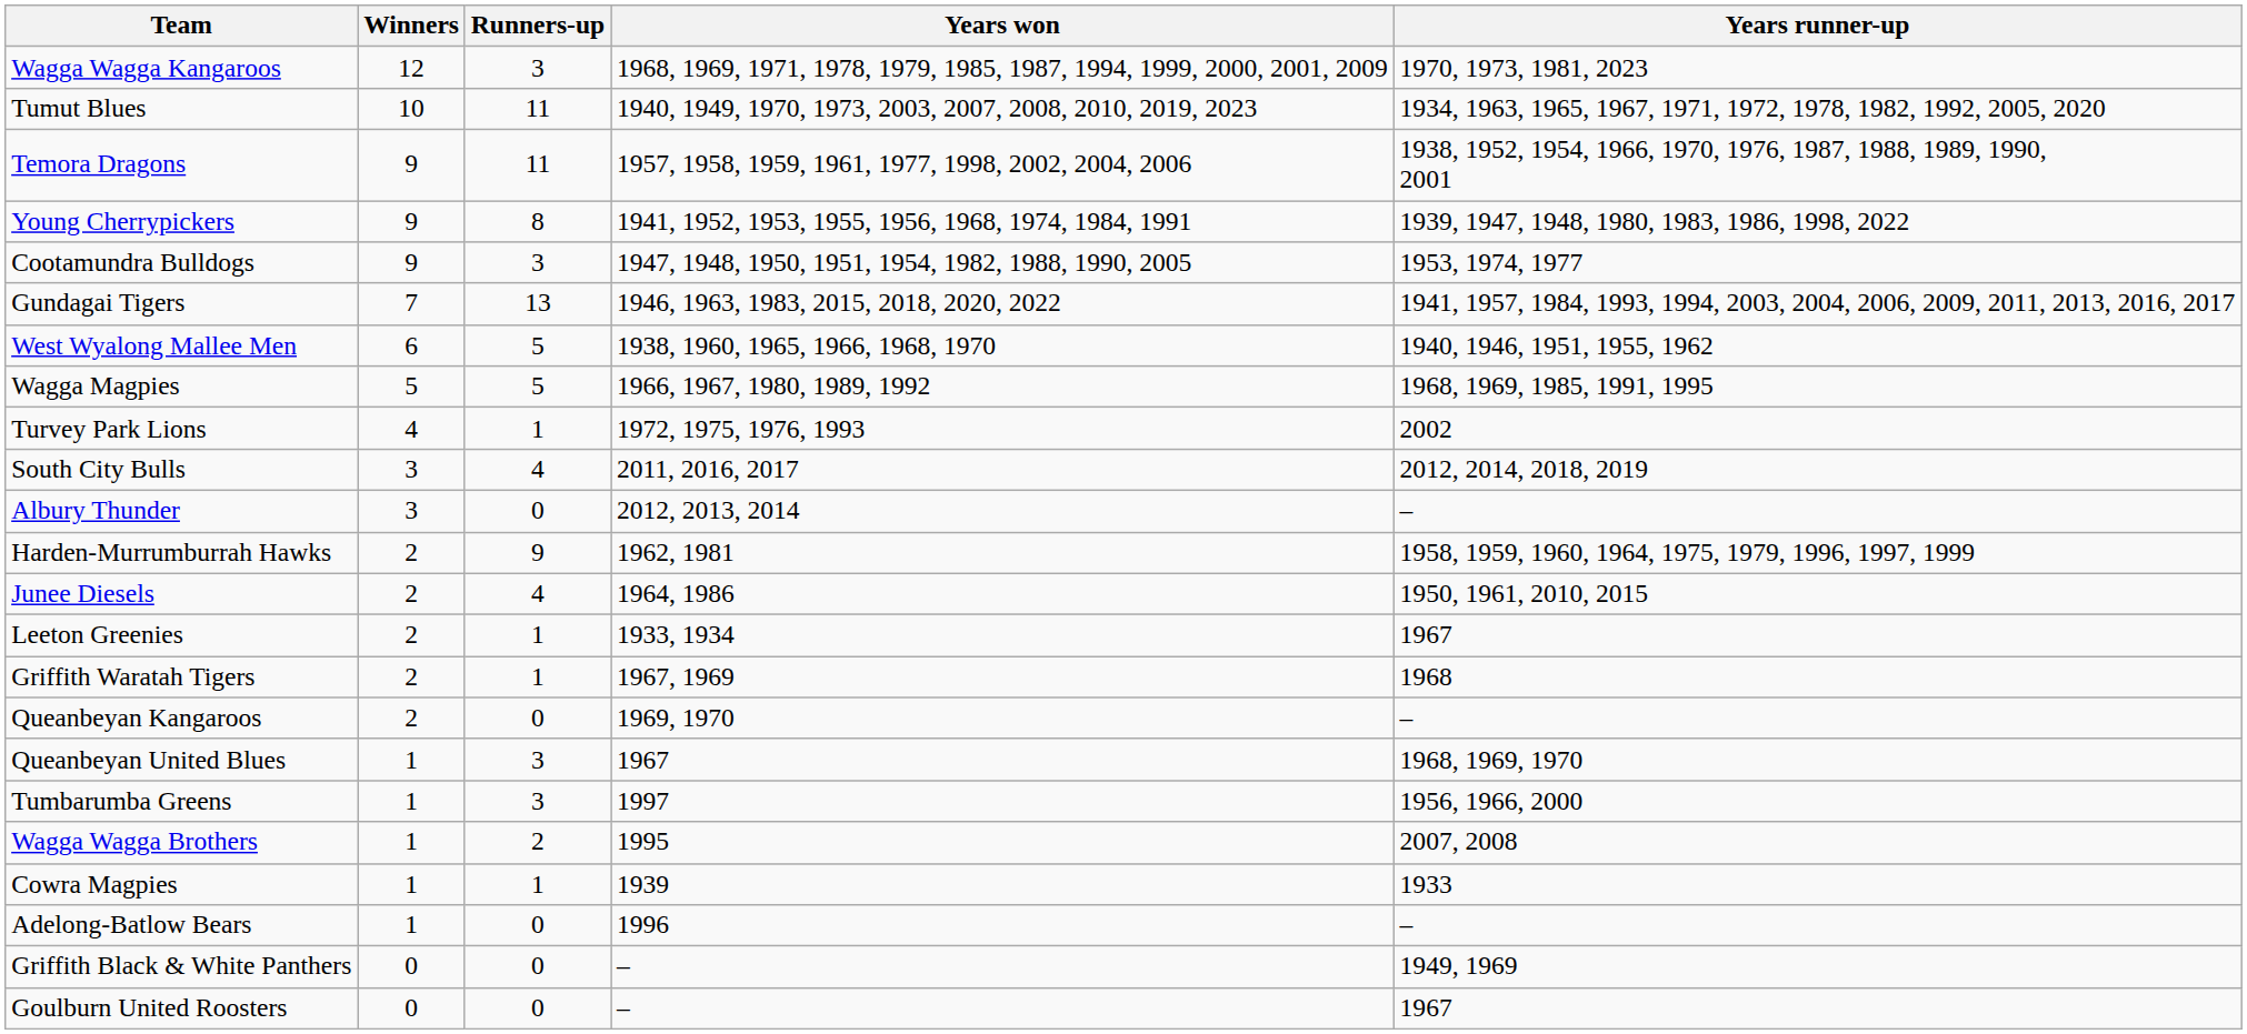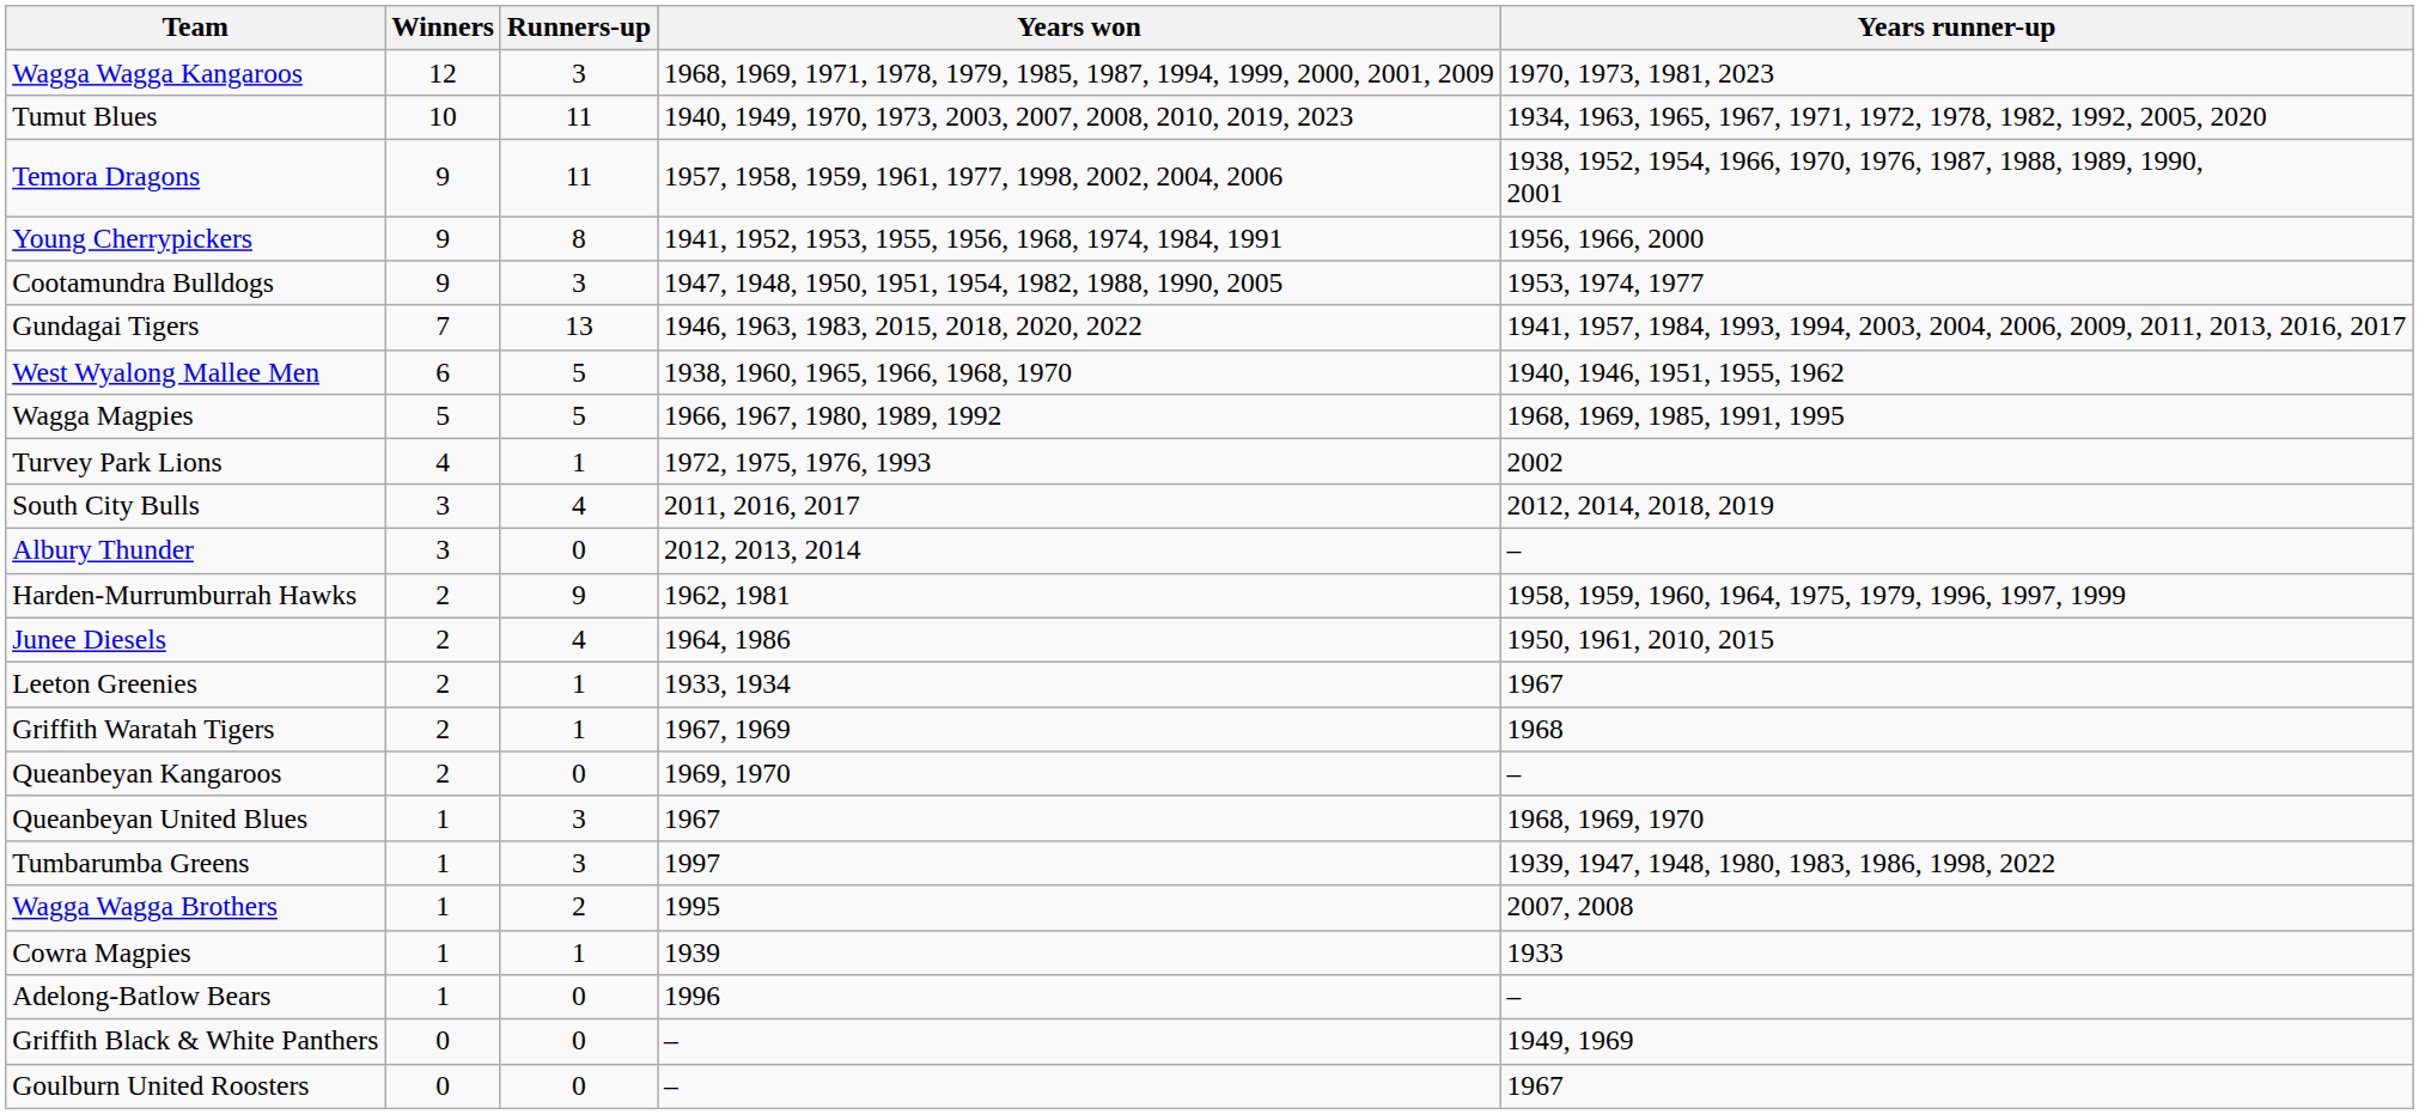 <table class="wikitable sortable mw-collapsible mw-collapsed">
 <tr>
 <th>Team</th>
 <th>Winners</th>
 <th>Runners-up</th>
 <th>Years won</th>
 <th>Years runner-up</th>
 </tr>
 <tr>
 <td> <a href='#'>Wagga Wagga Kangaroos</a></td>
 <td align=center>12</td>
 <td align=center>3</td>
 <td>1968, 1969, 1971, 1978, 1979, 1985, 1987, 1994, 1999, 2000, 2001, 2009</td>
 <td>1970, 1973, 1981, 2023</td>
 </tr>
 <tr>
 <td> Tumut Blues</td>
 <td align="center">10</td>
 <td align="center">11</td>
 <td>1940, 1949, 1970, 1973, 2003, 2007, 2008, 2010, 2019, 2023</td>
 <td>1934, 1963, 1965, 1967, 1971, 1972, 1978, 1982, 1992, 2005, 2020</td>
 </tr>
 <tr>
 <td> <a href='#'>Temora Dragons</a></td>
 <td align=center>9</td>
 <td align=center>11</td>
 <td>1957, 1958, 1959, 1961, 1977, 1998, 2002, 2004, 2006</td>
 <td>1938, 1952, 1954, 1966, 1970, 1976, 1987, 1988, 1989, 1990,<br>2001</td>
 </tr>
 <tr>
 <td> <a href='#'>Young Cherrypickers</a></td>
 <td align=center>9</td>
 <td align=center>8</td>
 <td>1941, 1952, 1953, 1955, 1956, 1968, 1974, 1984, 1991</td>
-<td>1939, 1947, 1948, 1980, 1983, 1986, 1998, 2022</td>
+<td>1956, 1966, 2000</td>
 </tr>
 <tr>
 <td> Cootamundra Bulldogs</td>
 <td align=center>9</td>
 <td align=center>3</td>
 <td>1947, 1948, 1950, 1951, 1954, 1982, 1988, 1990, 2005</td>
 <td>1953, 1974, 1977</td>
 </tr>
 <tr>
 <td> Gundagai Tigers</td>
 <td align=center>7</td>
 <td align=center>13</td>
 <td>1946, 1963, 1983, 2015, 2018, 2020, 2022</td>
 <td>1941, 1957, 1984, 1993, 1994, 2003, 2004, 2006, 2009, 2011, 2013, 2016, 2017</td>
 </tr>
 <tr>
 <td> <a href='#'>West Wyalong Mallee Men</a></td>
 <td align=center>6</td>
 <td align=center>5</td>
 <td>1938, 1960, 1965, 1966, 1968, 1970</td>
 <td>1940, 1946, 1951, 1955, 1962</td>
 </tr>
 <tr>
 <td> Wagga Magpies</td>
 <td align=center>5</td>
 <td align=center>5</td>
 <td>1966, 1967, 1980, 1989, 1992</td>
 <td>1968, 1969, 1985, 1991, 1995</td>
 </tr>
 <tr>
 <td> Turvey Park Lions</td>
 <td align=center>4</td>
 <td align=center>1</td>
 <td>1972, 1975, 1976, 1993</td>
 <td>2002</td>
 </tr>
 <tr>
 <td> South City Bulls</td>
 <td align=center>3</td>
 <td align=center>4</td>
 <td>2011, 2016, 2017</td>
 <td>2012, 2014, 2018, 2019</td>
 </tr>
 <tr>
 <td> <a href='#'>Albury Thunder</a></td>
 <td align=center>3</td>
 <td align=center>0</td>
 <td>2012, 2013, 2014</td>
 <td>–</td>
 </tr>
 <tr>
 <td> Harden-Murrumburrah Hawks</td>
 <td align=center>2</td>
 <td align=center>9</td>
 <td>1962, 1981</td>
 <td>1958, 1959, 1960, 1964, 1975, 1979, 1996, 1997, 1999</td>
 </tr>
 <tr>
 <td> <a href='#'>Junee Diesels</a></td>
 <td align=center>2</td>
 <td align=center>4</td>
 <td>1964, 1986</td>
 <td>1950, 1961, 2010, 2015</td>
 </tr>
 <tr>
 <td> Leeton Greenies</td>
 <td align=center>2</td>
 <td align=center>1</td>
 <td>1933, 1934</td>
 <td>1967</td>
 </tr>
 <tr>
 <td> Griffith Waratah Tigers</td>
 <td align=center>2</td>
 <td align=center>1</td>
 <td>1967, 1969</td>
 <td>1968</td>
 </tr>
 <tr>
 <td> Queanbeyan Kangaroos</td>
 <td align=center>2</td>
 <td align=center>0</td>
 <td>1969, 1970</td>
 <td>–</td>
 </tr>
 <tr>
 <td> Queanbeyan United Blues</td>
 <td align=center>1</td>
 <td align=center>3</td>
 <td>1967</td>
 <td>1968, 1969, 1970</td>
 </tr>
 <tr>
 <td> Tumbarumba Greens</td>
 <td align=center>1</td>
 <td align=center>3</td>
 <td>1997</td>
-<td>1956, 1966, 2000</td>
+<td>1939, 1947, 1948, 1980, 1983, 1986, 1998, 2022</td>
 </tr>
 <tr>
 <td> <a href='#'>Wagga Wagga Brothers</a></td>
 <td align=center>1</td>
 <td align=center>2</td>
 <td>1995</td>
 <td>2007, 2008</td>
 </tr>
 <tr>
 <td> Cowra Magpies</td>
 <td align=center>1</td>
 <td align=center>1</td>
 <td>1939</td>
 <td>1933</td>
 </tr>
 <tr>
 <td> Adelong-Batlow Bears</td>
 <td align=center>1</td>
 <td align=center>0</td>
 <td>1996</td>
 <td>–</td>
 </tr>
 <tr>
 <td> Griffith Black & White Panthers</td>
 <td align=center>0</td>
 <td align=center>0</td>
 <td>–</td>
 <td>1949, 1969</td>
 </tr>
 <tr>
 <td> Goulburn United Roosters</td>
 <td align=center>0</td>
 <td align=center>0</td>
 <td>–</td>
 <td>1967</td>
 </tr>
 </table>
